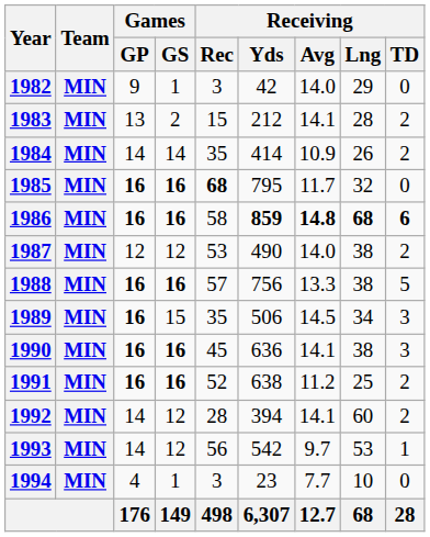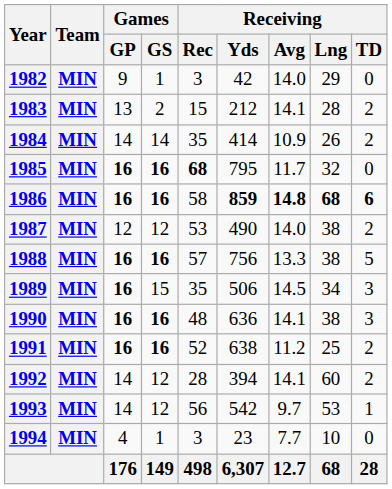 <table class="wikitable" style="text-align:center">
 <tr>
 <th rowspan="2">Year</th>
 <th rowspan="2">Team</th>
 <th colspan="2">Games</th>
 <th colspan="5">Receiving</th>
 </tr>
 <tr>
 <th>GP</th>
 <th>GS</th>
 <th>Rec</th>
 <th>Yds</th>
 <th>Avg</th>
 <th>Lng</th>
 <th>TD</th>
 </tr>
 <tr>
 <th><a href='#'>1982</a></th>
 <th><a href='#'>MIN</a></th>
 <td>9</td>
 <td>1</td>
 <td>3</td>
 <td>42</td>
 <td>14.0</td>
 <td>29</td>
 <td>0</td>
 </tr>
 <tr>
 <th><a href='#'>1983</a></th>
 <th><a href='#'>MIN</a></th>
 <td>13</td>
 <td>2</td>
 <td>15</td>
 <td>212</td>
 <td>14.1</td>
 <td>28</td>
 <td>2</td>
 </tr>
 <tr>
 <th><a href='#'>1984</a></th>
 <th><a href='#'>MIN</a></th>
 <td>14</td>
 <td>14</td>
 <td>35</td>
 <td>414</td>
 <td>10.9</td>
 <td>26</td>
 <td>2</td>
 </tr>
 <tr>
 <th><a href='#'>1985</a></th>
 <th><a href='#'>MIN</a></th>
 <td><strong>16</strong></td>
 <td><strong>16</strong></td>
 <td><strong>68</strong></td>
 <td>795</td>
 <td>11.7</td>
 <td>32</td>
 <td>0</td>
 </tr>
 <tr>
 <th><a href='#'>1986</a></th>
 <th><a href='#'>MIN</a></th>
 <td><strong>16</strong></td>
 <td><strong>16</strong></td>
 <td>58</td>
 <td><strong>859</strong></td>
 <td><strong>14.8</strong></td>
 <td><strong>68</strong></td>
 <td><strong>6</strong></td>
 </tr>
 <tr>
 <th><a href='#'>1987</a></th>
 <th><a href='#'>MIN</a></th>
 <td>12</td>
 <td>12</td>
 <td>53</td>
 <td>490</td>
 <td>14.0</td>
 <td>38</td>
 <td>2</td>
 </tr>
 <tr>
 <th><a href='#'>1988</a></th>
 <th><a href='#'>MIN</a></th>
 <td><strong>16</strong></td>
 <td><strong>16</strong></td>
 <td>57</td>
 <td>756</td>
 <td>13.3</td>
 <td>38</td>
 <td>5</td>
 </tr>
 <tr>
 <th><a href='#'>1989</a></th>
 <th><a href='#'>MIN</a></th>
 <td><strong>16</strong></td>
 <td>15</td>
 <td>35</td>
 <td>506</td>
 <td>14.5</td>
 <td>34</td>
 <td>3</td>
 </tr>
 <tr>
 <th><a href='#'>1990</a></th>
 <th><a href='#'>MIN</a></th>
 <td><strong>16</strong></td>
 <td><strong>16</strong></td>
-<td>45</td>
+<td>48</td>
 <td>636</td>
 <td>14.1</td>
 <td>38</td>
 <td>3</td>
 </tr>
 <tr>
 <th><a href='#'>1991</a></th>
 <th><a href='#'>MIN</a></th>
 <td><strong>16</strong></td>
 <td><strong>16</strong></td>
 <td>52</td>
 <td>638</td>
 <td>11.2</td>
 <td>25</td>
 <td>2</td>
 </tr>
 <tr>
 <th><a href='#'>1992</a></th>
 <th><a href='#'>MIN</a></th>
 <td>14</td>
 <td>12</td>
 <td>28</td>
 <td>394</td>
 <td>14.1</td>
 <td>60</td>
 <td>2</td>
 </tr>
 <tr>
 <th><a href='#'>1993</a></th>
 <th><a href='#'>MIN</a></th>
 <td>14</td>
 <td>12</td>
 <td>56</td>
 <td>542</td>
 <td>9.7</td>
 <td>53</td>
 <td>1</td>
 </tr>
 <tr>
 <th><a href='#'>1994</a></th>
 <th><a href='#'>MIN</a></th>
 <td>4</td>
 <td>1</td>
 <td>3</td>
 <td>23</td>
 <td>7.7</td>
 <td>10</td>
 <td>0</td>
 </tr>
 <tr>
 <th colspan="2"></th>
 <th>176</th>
 <th>149</th>
 <th>498</th>
 <th>6,307</th>
 <th>12.7</th>
 <th>68</th>
 <th>28</th>
 </tr>
 </table>
